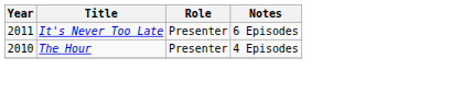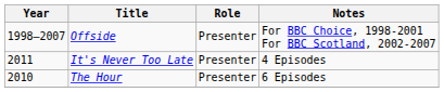 <table class="wikitable">
 <tr style="background:#b0c4de; text-align:center;">
 <th>Year</th>
 <th>Title</th>
 <th>Role</th>
 <th>Notes</th>
 </tr>
 <tr>
+<td>1998–2007</td>
+<td><em><a href='#'>Offside</a></em></td>
+<td>Presenter</td>
+<td>For <a href='#'>BBC Choice</a>, 1998-2001<br>For <a href='#'>BBC Scotland</a>, 2002-2007</td>
+</tr>
+<tr>
 <td>2011</td>
 <td><em><a href='#'>It's Never Too Late</a></em></td>
 <td>Presenter</td>
-<td>6 Episodes</td>
+<td>4 Episodes</td>
 </tr>
 <tr>
 <td>2010</td>
 <td><em><a href='#'>The Hour</a></em></td>
 <td>Presenter</td>
-<td>4 Episodes</td>
+<td>6 Episodes</td>
 </tr>
 <tr>
 </tr>
 </table>
